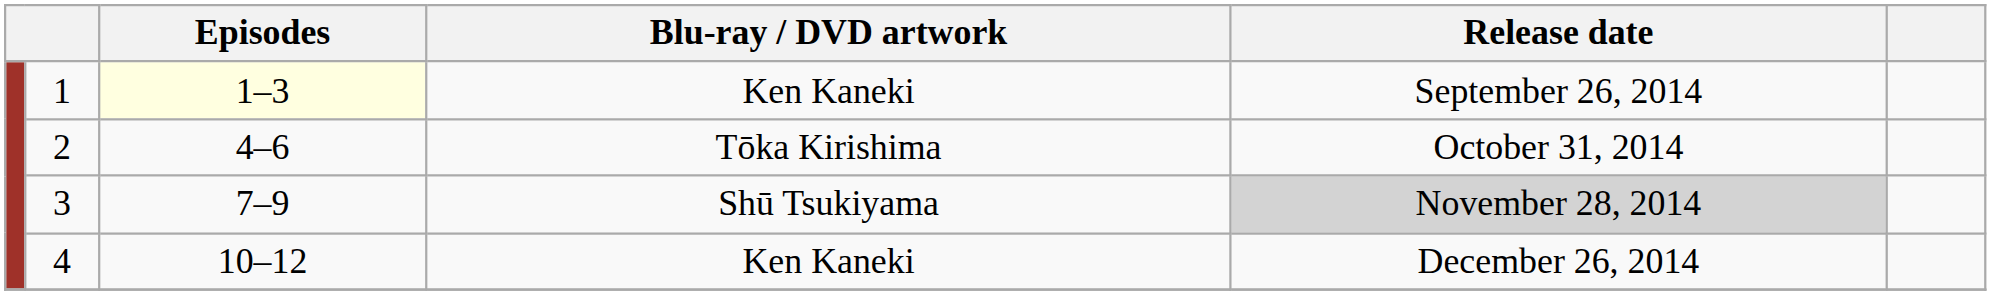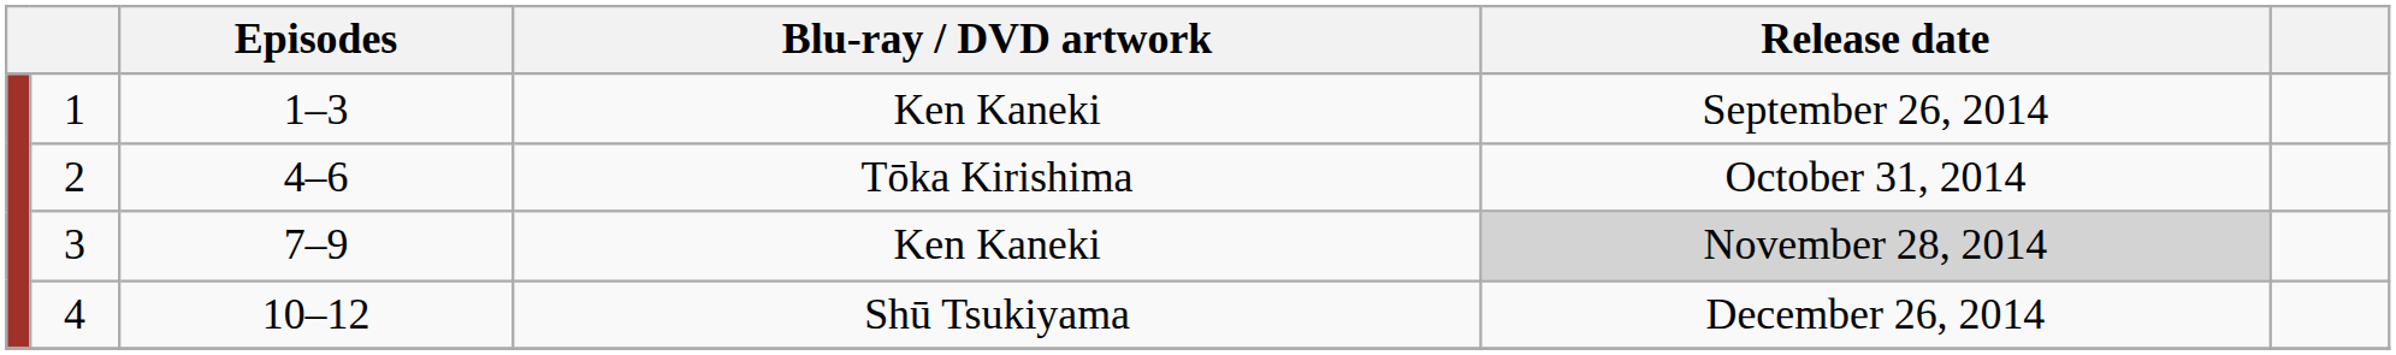 <table class="wikitable" style="text-align: center; width: 70%;">
 <tr>
 <th colspan="2"></th>
 <th>Episodes</th>
 <th>Blu-ray / DVD artwork</th>
 <th>Release date</th>
 <th width="5%"></th>
 </tr>
 <tr>
 <td rowspan="4" width="1%" style="background: #9F3129;"></td>
 <td>1</td>
-<td style="background: lightyellow;">1–3</td>
+<td>1–3</td>
 <td>Ken Kaneki</td>
 <td>September 26, 2014</td>
 <td></td>
 </tr>
 <tr>
 <td>2</td>
 <td>4–6</td>
 <td>Tōka Kirishima</td>
 <td>October 31, 2014</td>
 <td></td>
 </tr>
 <tr>
 <td>3</td>
 <td>7–9</td>
-<td>Shū Tsukiyama</td>
+<td>Ken Kaneki</td>
 <td style="background: lightgrey;">November 28, 2014</td>
 <td></td>
 </tr>
 <tr>
 <td>4</td>
 <td>10–12</td>
-<td>Ken Kaneki</td>
+<td>Shū Tsukiyama</td>
 <td>December 26, 2014</td>
 <td></td>
 </tr>
 <tr>
 </tr>
 </table>
